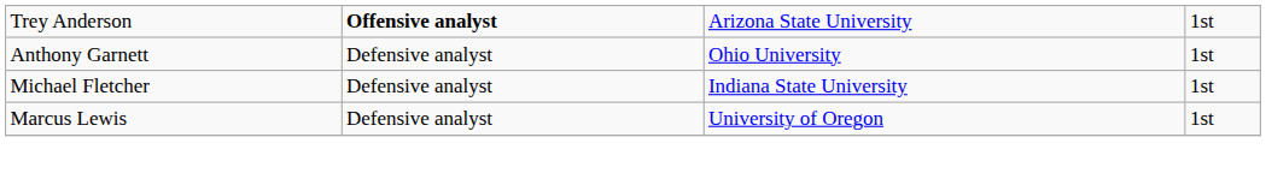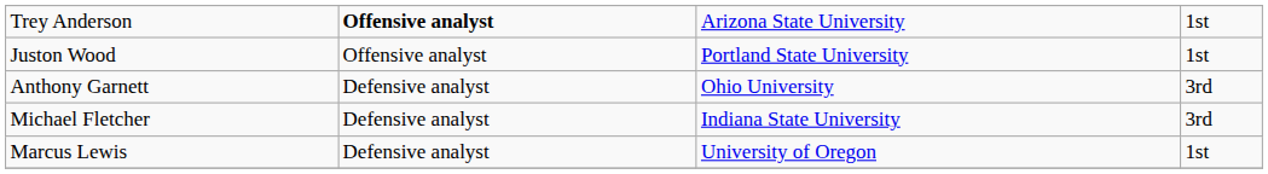 <table class="wikitable" style="width:62%">
 <tr>
 </tr>
 <tr>
 <td>Trey Anderson</td>
 <td><strong>Offensive analyst</strong></td>
 <td><a href='#'>Arizona State University</a></td>
 <td>1st</td>
 </tr>
 <tr>
+<td>Juston Wood</td>
+<td>Offensive analyst</td>
+<td><a href='#'>Portland State University</a></td>
+<td>1st</td>
+</tr>
+<tr>
 <td>Anthony Garnett</td>
 <td>Defensive analyst</td>
 <td><a href='#'>Ohio University</a></td>
-<td>1st</td>
+<td>3rd</td>
 </tr>
 <tr>
 <td>Michael Fletcher</td>
 <td>Defensive analyst</td>
 <td><a href='#'>Indiana State University</a></td>
-<td>1st</td>
+<td>3rd</td>
 </tr>
 <tr>
 <td>Marcus Lewis</td>
 <td>Defensive analyst</td>
 <td><a href='#'>University of Oregon</a></td>
 <td>1st</td>
 </tr>
 <tr>
 </tr>
 </table>
